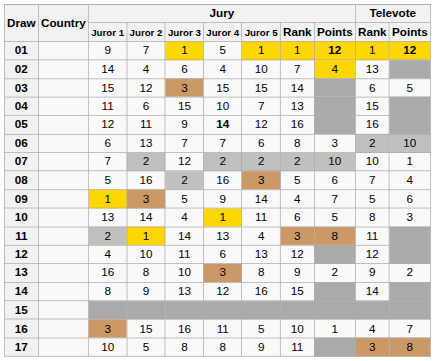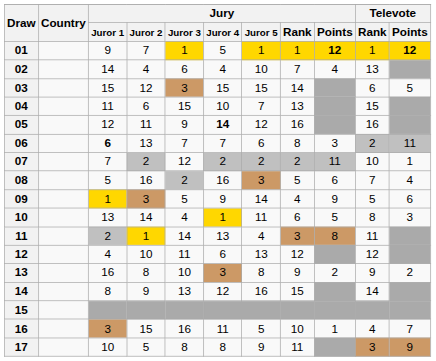 <table class="sortable wikitable collapsible plainrowheaders" style="text-align:center;">
 <tr>
 </tr>
 <tr>
 <th scope="col" rowspan="2">Draw</th>
 <th scope="col" rowspan="2">Country</th>
 <th scope="col" colspan="7">Jury</th>
 <th scope="col" colspan="2">Televote</th>
 </tr>
 <tr>
 <th scope="col"><small>Juror 1</small></th>
 <th scope="col"><small>Juror 2</small></th>
 <th scope="col"><small>Juror 3</small></th>
 <th scope="col"><small>Juror 4</small></th>
 <th scope="col"><small>Juror 5</small></th>
 <th scope="col">Rank</th>
 <th scope="col">Points</th>
 <th scope="col">Rank</th>
 <th scope="col">Points</th>
 </tr>
 <tr>
 <th scope="row" style="text-align:center;">01</th>
 <td style="text-align:left;"></td>
 <td>9</td>
 <td>7</td>
 <td style="background:gold;">1</td>
 <td>5</td>
 <td style="background:gold;">1</td>
 <td style="background:gold;">1</td>
 <td style="background:gold;"><strong>12</strong></td>
 <td style="background:gold;">1</td>
 <td style="background:gold;"><strong>12</strong></td>
 </tr>
 <tr>
 <th scope="row" style="text-align:center;">02</th>
 <td style="text-align:left;"></td>
 <td>14</td>
 <td>4</td>
 <td>6</td>
 <td>4</td>
 <td>10</td>
 <td>7</td>
-<td style="background: gold;">4</td>
+<td>4</td>
 <td>13</td>
 <td style="background:#AAAAAA;"></td>
 </tr>
 <tr>
 <th scope="row" style="text-align:center;">03</th>
 <td style="text-align:left;"></td>
 <td>15</td>
 <td>12</td>
 <td style="background:#CC9966;">3</td>
 <td>15</td>
 <td>15</td>
 <td>14</td>
 <td style="background:#AAAAAA;"></td>
 <td>6</td>
 <td>5</td>
 </tr>
 <tr>
 <th scope="row" style="text-align:center;">04</th>
 <td style="text-align:left;"></td>
 <td>11</td>
 <td>6</td>
 <td>15</td>
 <td>10</td>
 <td>7</td>
 <td>13</td>
 <td style="background:#AAAAAA;"></td>
 <td>15</td>
 <td style="background:#AAAAAA;"></td>
 </tr>
 <tr>
 <th scope="row" style="text-align:center;">05</th>
 <td style="text-align:left;"></td>
 <td>12</td>
 <td>11</td>
 <td>9</td>
 <td><strong>14</strong></td>
 <td>12</td>
 <td>16</td>
 <td style="background:#AAAAAA;"></td>
 <td>16</td>
 <td style="background:#AAAAAA;"></td>
 </tr>
 <tr>
 <th scope="row" style="text-align:center;">06</th>
 <td style="text-align:left;"></td>
-<td>6</td>
+<td><strong>6</strong></td>
 <td>13</td>
 <td>7</td>
 <td>7</td>
 <td>6</td>
 <td>8</td>
 <td>3</td>
 <td style="background:silver;">2</td>
-<td style="background:silver;">10</td>
+<td style="background:silver;">11</td>
 </tr>
 <tr>
 <th scope="row" style="text-align:center;">07</th>
 <td style="text-align:left;"></td>
 <td>7</td>
 <td style="background:silver;">2</td>
 <td>12</td>
 <td style="background:silver;">2</td>
 <td style="background:silver;">2</td>
 <td style="background:silver;">2</td>
-<td style="background:silver;">10</td>
+<td style="background:silver;">11</td>
 <td>10</td>
 <td>1</td>
 </tr>
 <tr>
 <th scope="row" style="text-align:center;">08</th>
 <td style="text-align:left;"></td>
 <td>5</td>
 <td>16</td>
 <td style="background:silver;">2</td>
 <td>16</td>
 <td style="background:#CC9966;">3</td>
 <td>5</td>
 <td>6</td>
 <td>7</td>
 <td>4</td>
 </tr>
 <tr>
 <th scope="row" style="text-align:center;">09</th>
 <td style="text-align:left;"></td>
 <td style="background:gold;">1</td>
 <td style="background:#CC9966;">3</td>
 <td>5</td>
 <td>9</td>
 <td>14</td>
 <td>4</td>
-<td>7</td>
+<td>9</td>
 <td>5</td>
 <td>6</td>
 </tr>
 <tr>
 <th scope="row" style="text-align:center;">10</th>
 <td style="text-align:left;"></td>
 <td>13</td>
 <td>14</td>
 <td>4</td>
 <td style="background:gold;">1</td>
 <td>11</td>
 <td>6</td>
 <td>5</td>
 <td>8</td>
 <td>3</td>
 </tr>
 <tr>
 <th scope="row" style="text-align:center;">11</th>
 <td style="text-align:left;"></td>
 <td style="background:silver;">2</td>
 <td style="background:gold;">1</td>
 <td>14</td>
 <td>13</td>
 <td>4</td>
 <td style="background:#CC9966;">3</td>
 <td style="background:#CC9966;">8</td>
 <td>11</td>
 <td style="background:#AAAAAA;"></td>
 </tr>
 <tr>
 <th scope="row" style="text-align:center;">12</th>
 <td style="text-align:left;"></td>
 <td>4</td>
 <td>10</td>
 <td>11</td>
 <td>6</td>
 <td>13</td>
 <td>12</td>
 <td style="background:#AAAAAA;"></td>
 <td>12</td>
 <td style="background:#AAAAAA;"></td>
 </tr>
 <tr>
 <th scope="row" style="text-align:center;">13</th>
 <td style="text-align:left;"></td>
 <td>16</td>
 <td>8</td>
 <td>10</td>
 <td style="background:#CC9966;">3</td>
 <td>8</td>
 <td>9</td>
 <td>2</td>
 <td>9</td>
 <td>2</td>
 </tr>
 <tr>
 <th scope="row" style="text-align:center;">14</th>
 <td style="text-align:left;"></td>
 <td>8</td>
 <td>9</td>
 <td>13</td>
 <td>12</td>
 <td>16</td>
 <td>15</td>
 <td style="background:#AAAAAA;"></td>
 <td>14</td>
 <td style="background:#AAAAAA;"></td>
 </tr>
 <tr class="sortbottom">
 <th scope="row" style="text-align:center;">15</th>
 <td style="text-align:left;"></td>
 <td style="background:#AAAAAA;"></td>
 <td style="background:#AAAAAA;"></td>
 <td style="background:#AAAAAA;"></td>
 <td style="background:#AAAAAA;"></td>
 <td style="background:#AAAAAA;"></td>
 <td style="background:#AAAAAA;"></td>
 <td style="background:#AAAAAA;"></td>
 <td style="background:#AAAAAA;"></td>
 <td style="background:#AAAAAA;"></td>
 </tr>
 <tr>
 <th scope="row" style="text-align:center;">16</th>
 <td style="text-align:left;"></td>
 <td style="background:#CC9966;">3</td>
 <td>15</td>
 <td>16</td>
 <td>11</td>
 <td>5</td>
 <td>10</td>
 <td>1</td>
 <td>4</td>
 <td>7</td>
 </tr>
 <tr>
 <th scope="row" style="text-align:center;">17</th>
 <td style="text-align:left;"></td>
 <td>10</td>
 <td>5</td>
 <td>8</td>
 <td>8</td>
 <td>9</td>
 <td>11</td>
 <td style="background:#AAAAAA;"></td>
 <td style="background:#CC9966;">3</td>
-<td style="background:#CC9966;">8</td>
+<td style="background:#CC9966;">9</td>
 </tr>
 </table>
